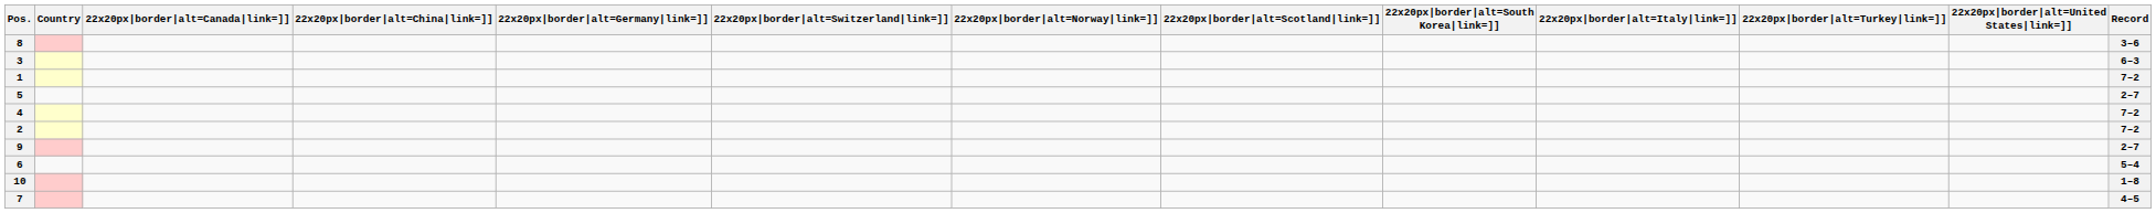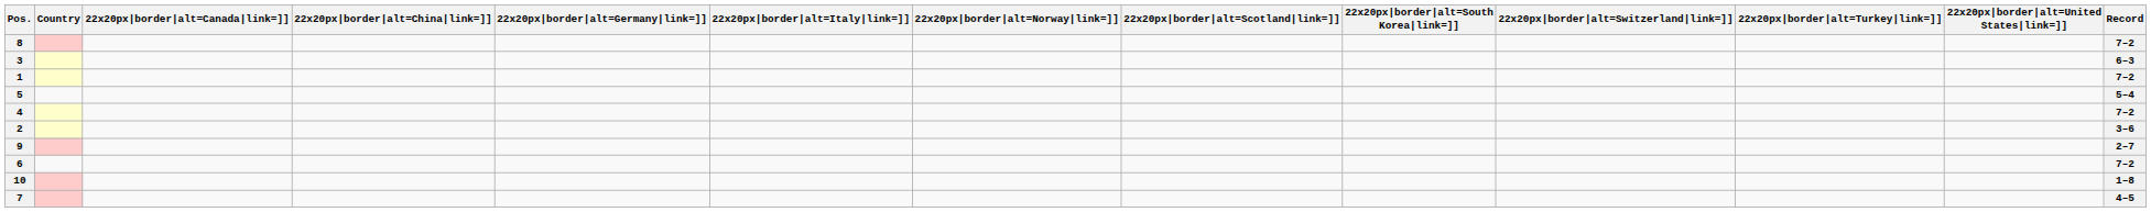 <table class="wikitable sortable nowrap" style="text-align:center; font-size:0.9em">
 <tr>
 <th>Pos.</th>
 <th>Country</th>
 <th [[Image:>22x20px|border|alt=Canada|link=]]</th>
 <th [[Image:>22x20px|border|alt=China|link=]]</th>
 <th [[Image:>22x20px|border|alt=Germany|link=]]</th>
-<th [[Image:>22x20px|border|alt=Switzerland|link=]]</th>
+<th [[Image:>22x20px|border|alt=Italy|link=]]</th>
 <th [[Image:>22x20px|border|alt=Norway|link=]]</th>
 <th [[Image:>22x20px|border|alt=Scotland|link=]]</th>
 <th [[Image:>22x20px|border|alt=South Korea|link=]]</th>
-<th [[Image:>22x20px|border|alt=Italy|link=]]</th>
+<th [[Image:>22x20px|border|alt=Switzerland|link=]]</th>
 <th [[Image:>22x20px|border|alt=Turkey|link=]]</th>
 <th [[Image:>22x20px|border|alt=United States|link=]]</th>
 <th>Record</th>
 </tr>
 <tr>
 <th>8</th>
 <td style="text-align:left; background:#ffcccc;"></td>
 <td></td>
 <td></td>
 <td></td>
 <td></td>
 <td></td>
 <td></td>
 <td></td>
 <td></td>
 <td></td>
 <td></td>
-<th>3–6</th>
+<th>7–2</th>
 </tr>
 <tr>
 <th>3</th>
 <td style="text-align:left; background:#ffffcc;"></td>
 <td></td>
 <td></td>
 <td></td>
 <td></td>
 <td></td>
 <td></td>
 <td></td>
 <td></td>
 <td></td>
 <td></td>
 <th>6–3</th>
 </tr>
 <tr>
 <th>1</th>
 <td style="text-align:left; background:#ffffcc;"></td>
 <td></td>
 <td></td>
 <td></td>
 <td></td>
 <td></td>
 <td></td>
 <td></td>
 <td></td>
 <td></td>
 <td></td>
 <th>7–2</th>
 </tr>
 <tr>
 <th>5</th>
 <td style="text-align:left;"></td>
 <td></td>
 <td></td>
 <td></td>
 <td></td>
 <td></td>
 <td></td>
 <td></td>
 <td></td>
 <td></td>
 <td></td>
-<th>2–7</th>
+<th>5–4</th>
 </tr>
 <tr>
 <th>4</th>
 <td style="text-align:left; background:#ffffcc;"></td>
 <td></td>
 <td></td>
 <td></td>
 <td></td>
 <td></td>
 <td></td>
 <td></td>
 <td></td>
 <td></td>
 <td></td>
 <th>7–2</th>
 </tr>
 <tr>
 <th>2</th>
 <td style="text-align:left; background:#ffffcc;"></td>
 <td></td>
 <td></td>
 <td></td>
 <td></td>
 <td></td>
 <td></td>
 <td></td>
 <td></td>
 <td></td>
 <td></td>
-<th>7–2</th>
+<th>3–6</th>
 </tr>
 <tr>
 <th>9</th>
 <td style="text-align:left; background:#ffcccc;"></td>
 <td></td>
 <td></td>
 <td></td>
 <td></td>
 <td></td>
 <td></td>
 <td></td>
 <td></td>
 <td></td>
 <td></td>
 <th>2–7</th>
 </tr>
 <tr>
 <th>6</th>
 <td style="text-align:left;"></td>
 <td></td>
 <td></td>
 <td></td>
 <td></td>
 <td></td>
 <td></td>
 <td></td>
 <td></td>
 <td></td>
 <td></td>
-<th>5–4</th>
+<th>7–2</th>
 </tr>
 <tr>
 <th>10</th>
 <td style="text-align:left; background:#ffcccc;"></td>
 <td></td>
 <td></td>
 <td></td>
 <td></td>
 <td></td>
 <td></td>
 <td></td>
 <td></td>
 <td></td>
 <td></td>
 <th>1–8</th>
 </tr>
 <tr>
 <th>7</th>
 <td style="text-align:left; background:#ffcccc;"></td>
 <td></td>
 <td></td>
 <td></td>
 <td></td>
 <td></td>
 <td></td>
 <td></td>
 <td></td>
 <td></td>
 <td></td>
 <th>4–5</th>
 </tr>
 </table>
